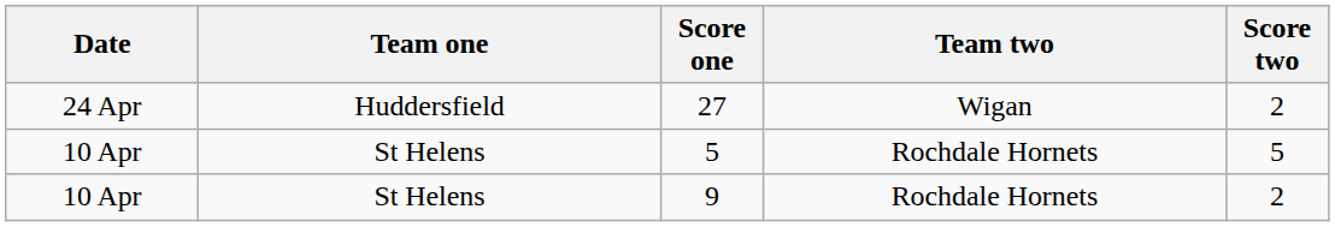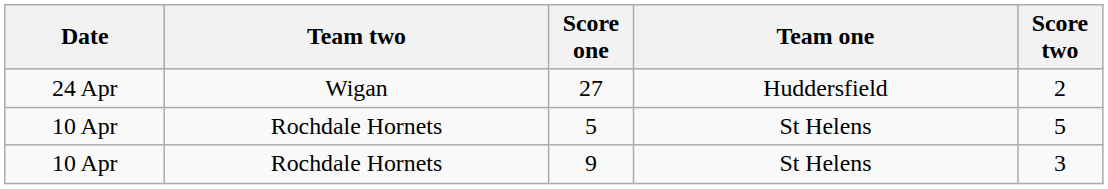 <table class="wikitable" style="text-align: center">
 <tr>
 <th width=100>Date</th>
+<th width=250>Team two</th>
+<th width=50>Score one</th>
 <th width=250>Team one</th>
-<th width=50>Score one</th>
-<th width=250>Team two</th>
 <th width=50>Score two</th>
 </tr>
 <tr>
 <td>24 Apr</td>
+<td>Wigan</td>
+<td>27</td>
 <td>Huddersfield</td>
-<td>27</td>
-<td>Wigan</td>
 <td>2</td>
 </tr>
 <tr>
 <td>10 Apr</td>
+<td>Rochdale Hornets</td>
+<td>5</td>
 <td>St Helens</td>
-<td>5</td>
-<td>Rochdale Hornets</td>
 <td>5</td>
 </tr>
 <tr>
 <td>10 Apr</td>
+<td>Rochdale Hornets</td>
+<td>9</td>
 <td>St Helens</td>
-<td>9</td>
-<td>Rochdale Hornets</td>
-<td>2</td>
+<td>3</td>
 </tr>
 </table>
